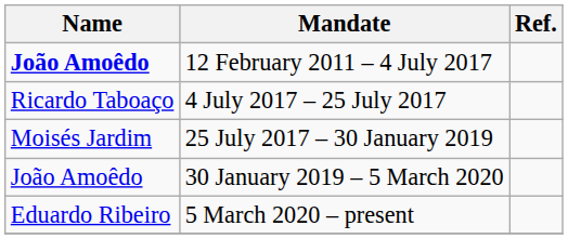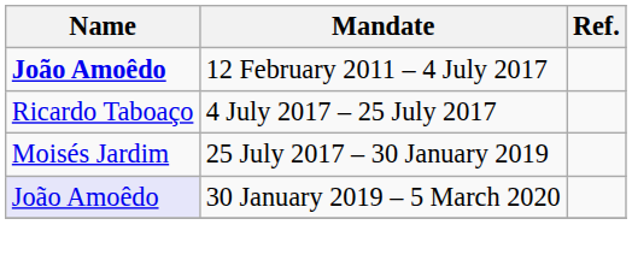 <table class="wikitable">
 <tr>
 <th>Name</th>
 <th>Mandate</th>
 <th>Ref.</th>
 </tr>
 <tr>
 <td><strong><a href='#'>João Amoêdo</a></strong></td>
 <td>12 February 2011 – 4 July 2017</td>
 <td></td>
 </tr>
 <tr>
 <td><a href='#'>Ricardo Taboaço</a></td>
 <td>4 July 2017 – 25 July 2017</td>
 <td></td>
 </tr>
 <tr>
 <td><a href='#'>Moisés Jardim</a></td>
 <td>25 July 2017 – 30 January 2019</td>
 <td></td>
 </tr>
 <tr>
-<td><a href='#'>João Amoêdo</a></td>
+<td style="background: lavender;"><a href='#'>João Amoêdo</a></td>
 <td>30 January 2019 – 5 March 2020</td>
-<td></td>
-</tr>
-<tr>
-<td><a href='#'>Eduardo Ribeiro</a></td>
-<td>5 March 2020 – present</td>
 <td></td>
 </tr>
 <tr>
 </tr>
 </table>
